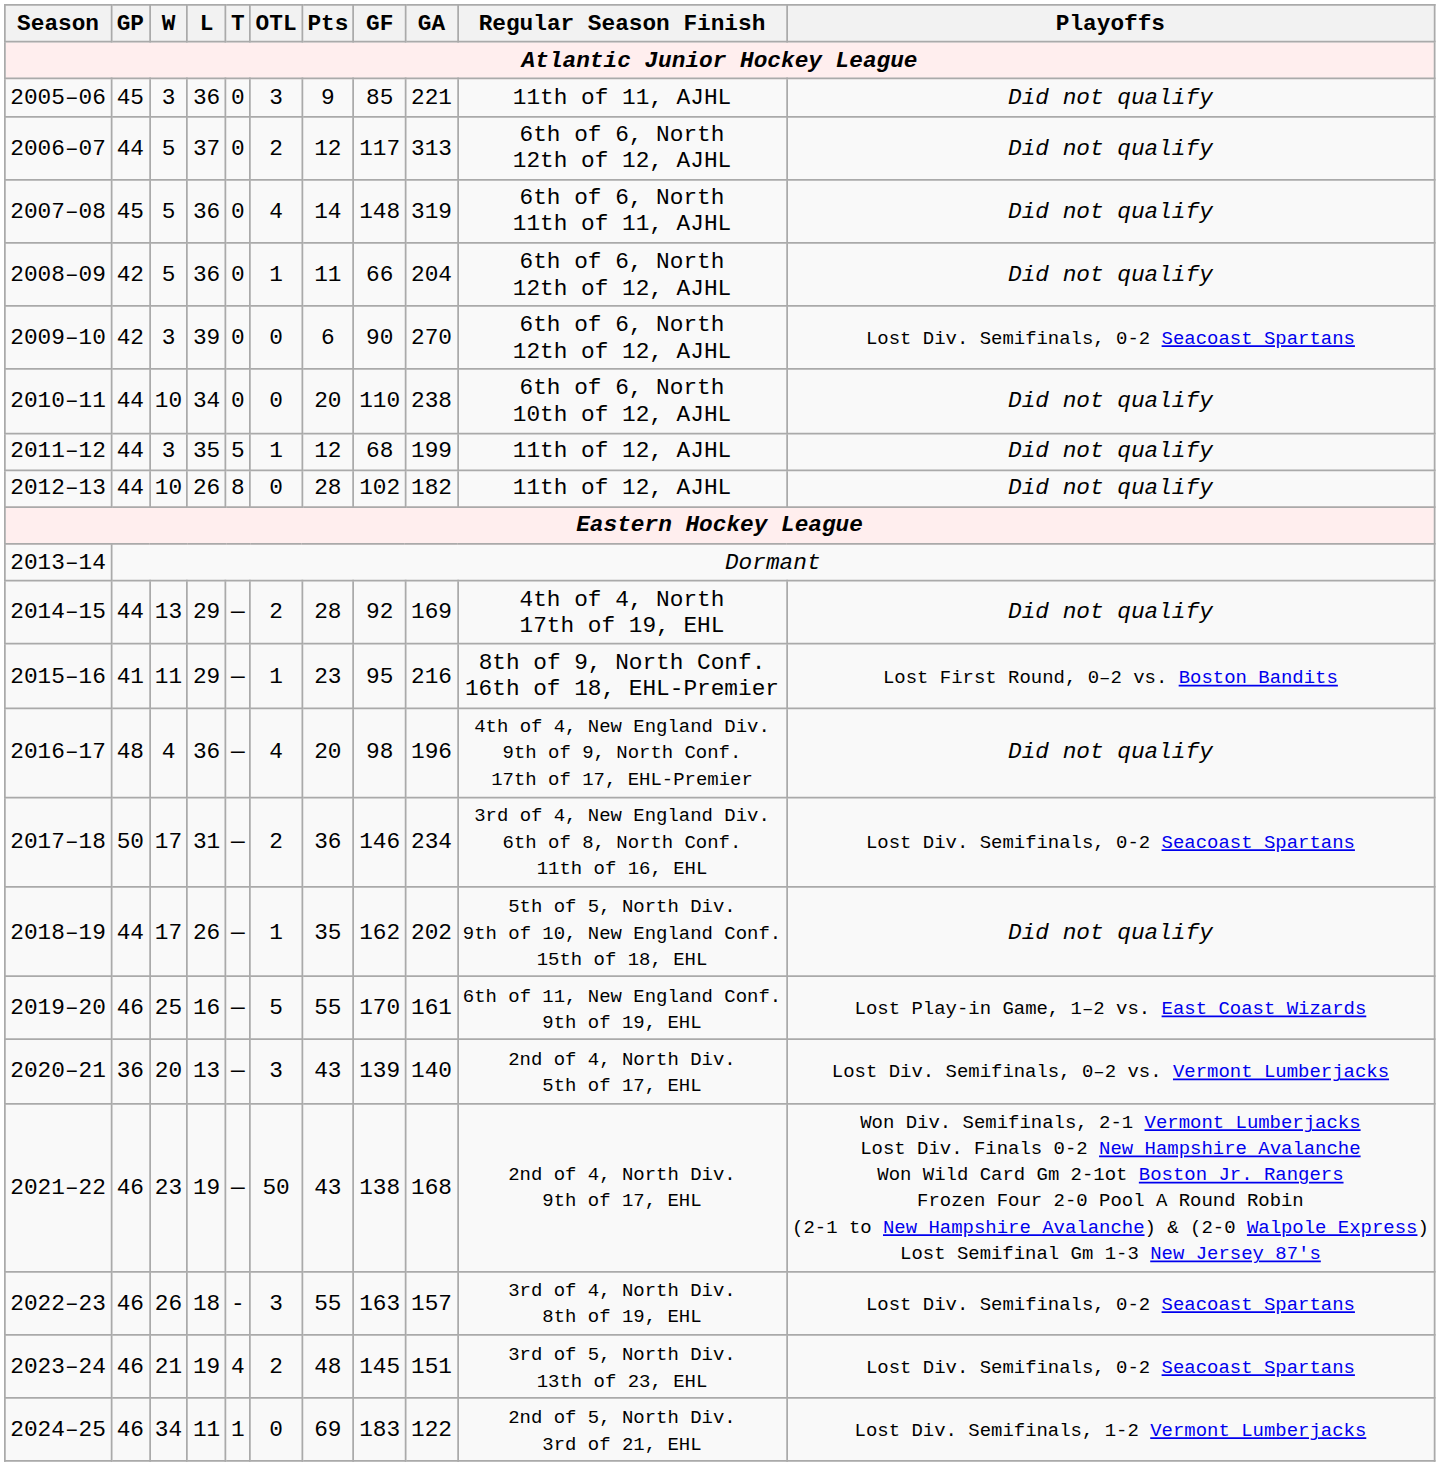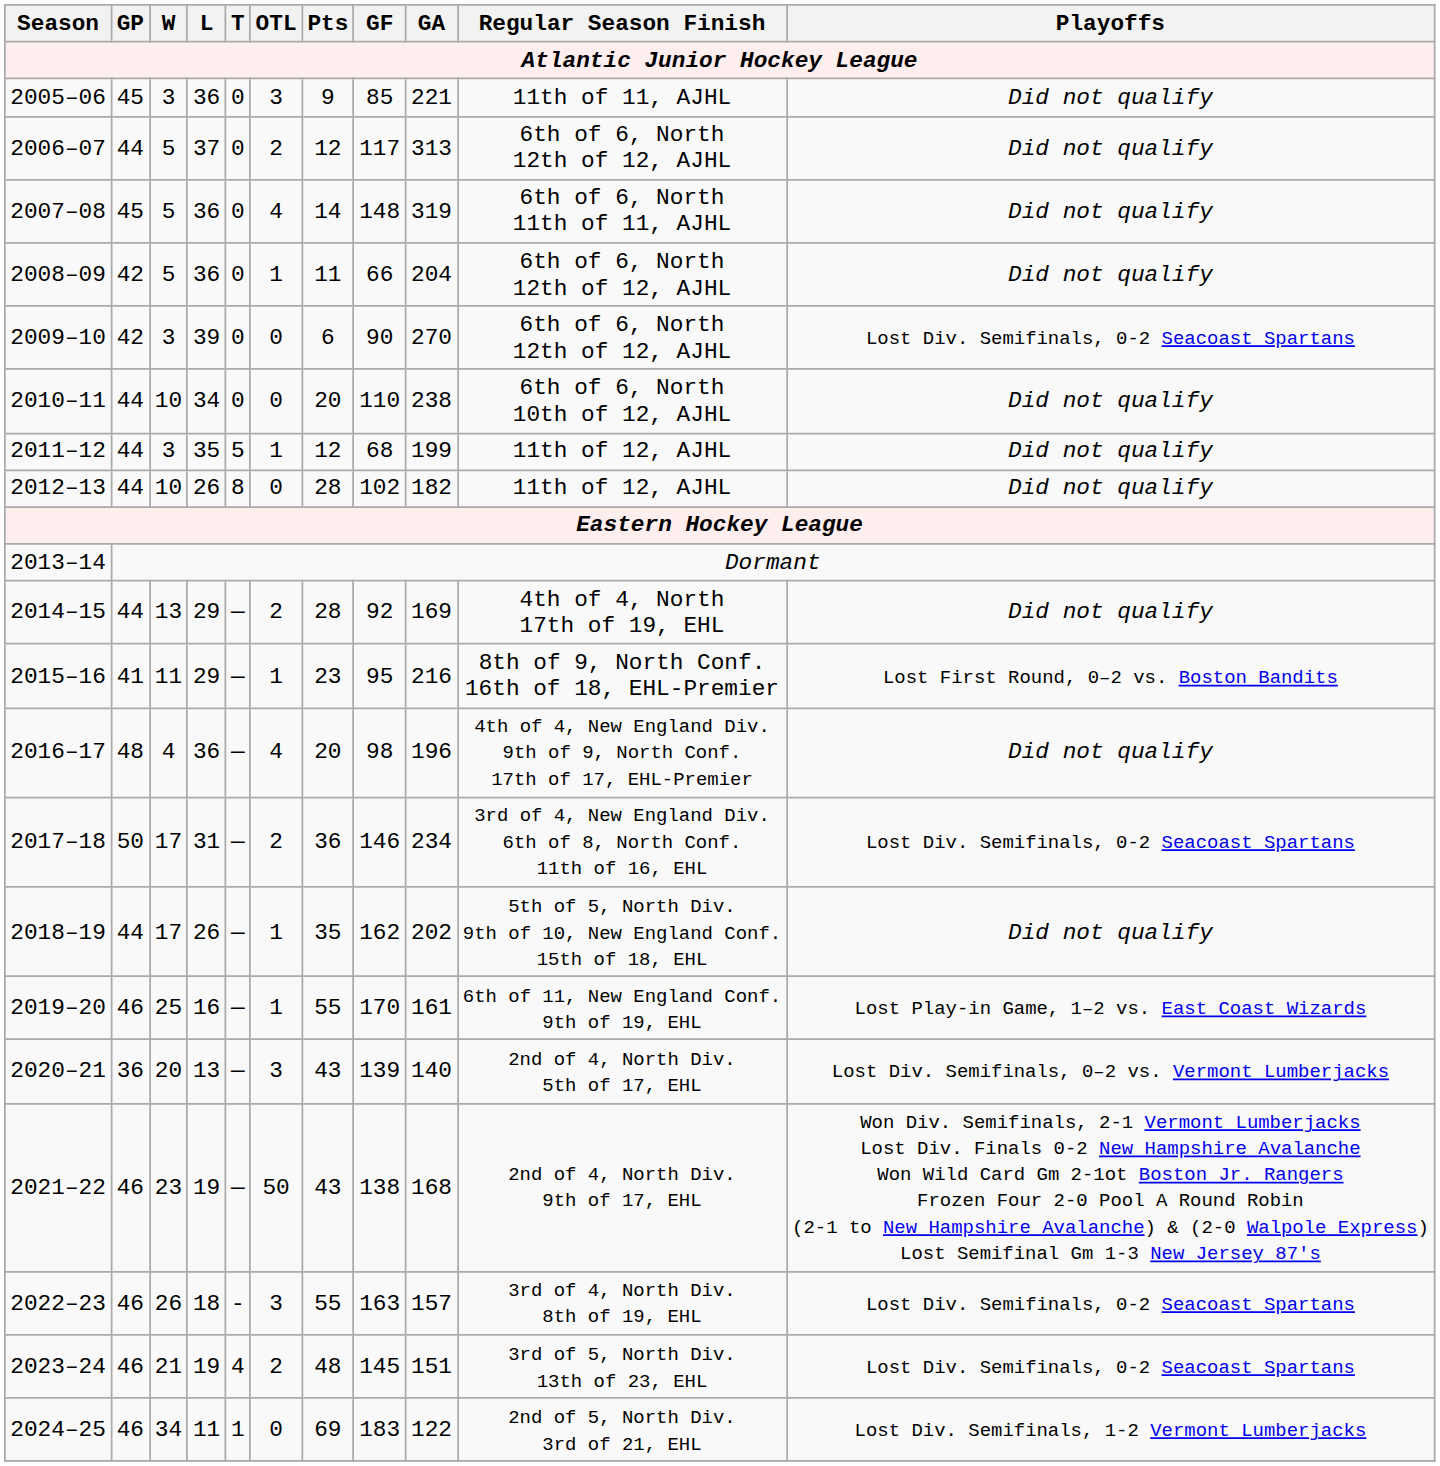 <table class="wikitable" style="text-align:center">
 <tr>
 <th>Season</th>
 <th>GP</th>
 <th>W</th>
 <th>L</th>
 <th>T</th>
 <th>OTL</th>
 <th>Pts</th>
 <th>GF</th>
 <th>GA</th>
 <th>Regular Season Finish</th>
 <th>Playoffs</th>
 </tr>
 <tr align="center"  bgcolor="#ffeeee">
 <td colspan="11"><strong><em>Atlantic Junior Hockey League</em></strong></td>
 </tr>
 <tr>
 <td>2005–06</td>
 <td>45</td>
 <td>3</td>
 <td>36</td>
 <td>0</td>
 <td>3</td>
 <td>9</td>
 <td>85</td>
 <td>221</td>
 <td>11th of 11, AJHL</td>
 <td><em>Did not qualify</em></td>
 </tr>
 <tr>
 <td>2006–07</td>
 <td>44</td>
 <td>5</td>
 <td>37</td>
 <td>0</td>
 <td>2</td>
 <td>12</td>
 <td>117</td>
 <td>313</td>
 <td>6th of 6, North<br>12th of 12, AJHL</td>
 <td><em>Did not qualify</em></td>
 </tr>
 <tr>
 <td>2007–08</td>
 <td>45</td>
 <td>5</td>
 <td>36</td>
 <td>0</td>
 <td>4</td>
 <td>14</td>
 <td>148</td>
 <td>319</td>
 <td>6th of 6, North<br>11th of 11, AJHL</td>
 <td><em>Did not qualify</em></td>
 </tr>
 <tr>
 <td>2008–09</td>
 <td>42</td>
 <td>5</td>
 <td>36</td>
 <td>0</td>
 <td>1</td>
 <td>11</td>
 <td>66</td>
 <td>204</td>
 <td>6th of 6, North<br>12th of 12, AJHL</td>
 <td><em>Did not qualify</em></td>
 </tr>
 <tr>
 <td>2009–10</td>
 <td>42</td>
 <td>3</td>
 <td>39</td>
 <td>0</td>
 <td>0</td>
 <td>6</td>
 <td>90</td>
 <td>270</td>
 <td>6th of 6, North<br>12th of 12, AJHL</td>
 <td><small>Lost Div. Semifinals, 0-2 <a href='#'>Seacoast Spartans</a></small></td>
 </tr>
 <tr>
 <td>2010–11</td>
 <td>44</td>
 <td>10</td>
 <td>34</td>
 <td>0</td>
 <td>0</td>
 <td>20</td>
 <td>110</td>
 <td>238</td>
 <td>6th of 6, North<br>10th of 12, AJHL</td>
 <td><em>Did not qualify</em></td>
 </tr>
 <tr>
 <td>2011–12</td>
 <td>44</td>
 <td>3</td>
 <td>35</td>
 <td>5</td>
 <td>1</td>
 <td>12</td>
 <td>68</td>
 <td>199</td>
 <td>11th of 12, AJHL</td>
 <td><em>Did not qualify</em></td>
 </tr>
 <tr>
 <td>2012–13</td>
 <td>44</td>
 <td>10</td>
 <td>26</td>
 <td>8</td>
 <td>0</td>
 <td>28</td>
 <td>102</td>
 <td>182</td>
 <td>11th of 12, AJHL</td>
 <td><em>Did not qualify</em></td>
 </tr>
 <tr align="center"  bgcolor="#ffeeee">
 <td colspan="11"><strong><em>Eastern Hockey League</em></strong></td>
 </tr>
 <tr>
 <td>2013–14</td>
 <td colspan=10><em>Dormant</em></td>
 </tr>
 <tr>
 <td>2014–15</td>
 <td>44</td>
 <td>13</td>
 <td>29</td>
 <td>—</td>
 <td>2</td>
 <td>28</td>
 <td>92</td>
 <td>169</td>
 <td>4th of 4, North<br>17th of 19, EHL</td>
 <td><em>Did not qualify</em></td>
 </tr>
 <tr>
 <td>2015–16</td>
 <td>41</td>
 <td>11</td>
 <td>29</td>
 <td>—</td>
 <td>1</td>
 <td>23</td>
 <td>95</td>
 <td>216</td>
 <td>8th of 9, North Conf.<br>16th of 18, EHL-Premier</td>
 <td><small>Lost First Round, 0–2 vs. <a href='#'>Boston Bandits</a></small></td>
 </tr>
 <tr>
 <td>2016–17</td>
 <td>48</td>
 <td>4</td>
 <td>36</td>
 <td>—</td>
 <td>4</td>
 <td>20</td>
 <td>98</td>
 <td>196</td>
 <td><small>4th of 4, New England Div.<br>9th of 9, North Conf.<br>17th of 17, EHL-Premier</small></td>
 <td><em>Did not qualify</em></td>
 </tr>
 <tr>
 <td>2017–18</td>
 <td>50</td>
 <td>17</td>
 <td>31</td>
 <td>—</td>
 <td>2</td>
 <td>36</td>
 <td>146</td>
 <td>234</td>
 <td><small>3rd of 4, New England Div.<br>6th of 8, North Conf.<br>11th of 16, EHL</small></td>
 <td><small>Lost Div. Semifinals, 0-2 <a href='#'>Seacoast Spartans</a></small></td>
 </tr>
 <tr>
 <td>2018–19</td>
 <td>44</td>
 <td>17</td>
 <td>26</td>
 <td>—</td>
 <td>1</td>
 <td>35</td>
 <td>162</td>
 <td>202</td>
 <td><small>5th of 5, North Div.<br>9th of 10, New England Conf.<br>15th of 18, EHL</small></td>
 <td><em>Did not qualify</em></td>
 </tr>
 <tr>
 <td>2019–20</td>
 <td>46</td>
 <td>25</td>
 <td>16</td>
 <td>—</td>
-<td>5</td>
+<td>1</td>
 <td>55</td>
 <td>170</td>
 <td>161</td>
 <td><small>6th of 11, New England Conf.<br>9th of 19, EHL</small></td>
 <td><small>Lost Play-in Game, 1–2 vs. <a href='#'>East Coast Wizards</a></small></td>
 </tr>
 <tr>
 <td>2020–21</td>
 <td>36</td>
 <td>20</td>
 <td>13</td>
 <td>—</td>
 <td>3</td>
 <td>43</td>
 <td>139</td>
 <td>140</td>
 <td><small>2nd of 4, North Div.<br>5th of 17, EHL</small></td>
 <td><small>Lost Div. Semifinals, 0–2 vs. <a href='#'>Vermont Lumberjacks</a></small></td>
 </tr>
 <tr>
 <td>2021–22</td>
 <td>46</td>
 <td>23</td>
 <td>19</td>
 <td>—</td>
 <td>50</td>
 <td>43</td>
 <td>138</td>
 <td>168</td>
 <td><small>2nd of 4, North Div.<br>9th of 17, EHL</small></td>
 <td><small>Won Div. Semifinals, 2-1 <a href='#'>Vermont Lumberjacks</a><br>Lost Div. Finals 0-2 <a href='#'>New Hampshire Avalanche</a><br>Won Wild Card Gm 2-1ot <a href='#'>Boston Jr. Rangers</a><br>Frozen Four 2-0 Pool A Round Robin<br>(2-1 to <a href='#'>New Hampshire Avalanche</a>) & (2-0 <a href='#'>Walpole Express</a>)<br>Lost Semifinal Gm 1-3 <a href='#'>New Jersey 87's</a></small></td>
 </tr>
 <tr>
 <td>2022–23</td>
 <td>46</td>
 <td>26</td>
 <td>18</td>
 <td>-</td>
 <td>3</td>
 <td>55</td>
 <td>163</td>
 <td>157</td>
 <td><small>3rd of 4, North Div.<br>8th of 19, EHL</small></td>
 <td><small>Lost Div. Semifinals, 0-2 <a href='#'>Seacoast Spartans</a></small></td>
 </tr>
 <tr>
 <td>2023–24</td>
 <td>46</td>
 <td>21</td>
 <td>19</td>
 <td>4</td>
 <td>2</td>
 <td>48</td>
 <td>145</td>
 <td>151</td>
 <td><small>3rd of 5, North Div.<br>13th of 23, EHL</small></td>
 <td><small>Lost Div. Semifinals, 0-2 <a href='#'>Seacoast Spartans</a></small></td>
 </tr>
 <tr>
 <td>2024–25</td>
 <td>46</td>
 <td>34</td>
 <td>11</td>
 <td>1</td>
 <td>0</td>
 <td>69</td>
 <td>183</td>
 <td>122</td>
 <td><small>2nd of 5, North Div.<br>3rd of 21, EHL</small></td>
 <td><small>Lost Div. Semifinals, 1-2 <a href='#'>Vermont Lumberjacks</a></small></td>
 </tr>
 </table>
